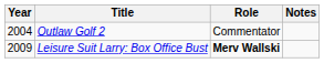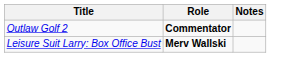 <table class="wikitable sortable">
 <tr>
-<th>Year</th>
 <th>Title</th>
 <th>Role</th>
 <th>Notes</th>
 </tr>
 <tr>
-<td>2004</td>
 <td><em><a href='#'>Outlaw Golf 2</a></em></td>
-<td>Commentator</td>
+<td><strong>Commentator</strong></td>
 <td></td>
 </tr>
 <tr>
-<td>2009</td>
 <td><em><a href='#'>Leisure Suit Larry: Box Office Bust</a></em></td>
 <td><strong>Merv Wallski</strong></td>
 <td></td>
 </tr>
 </table>
